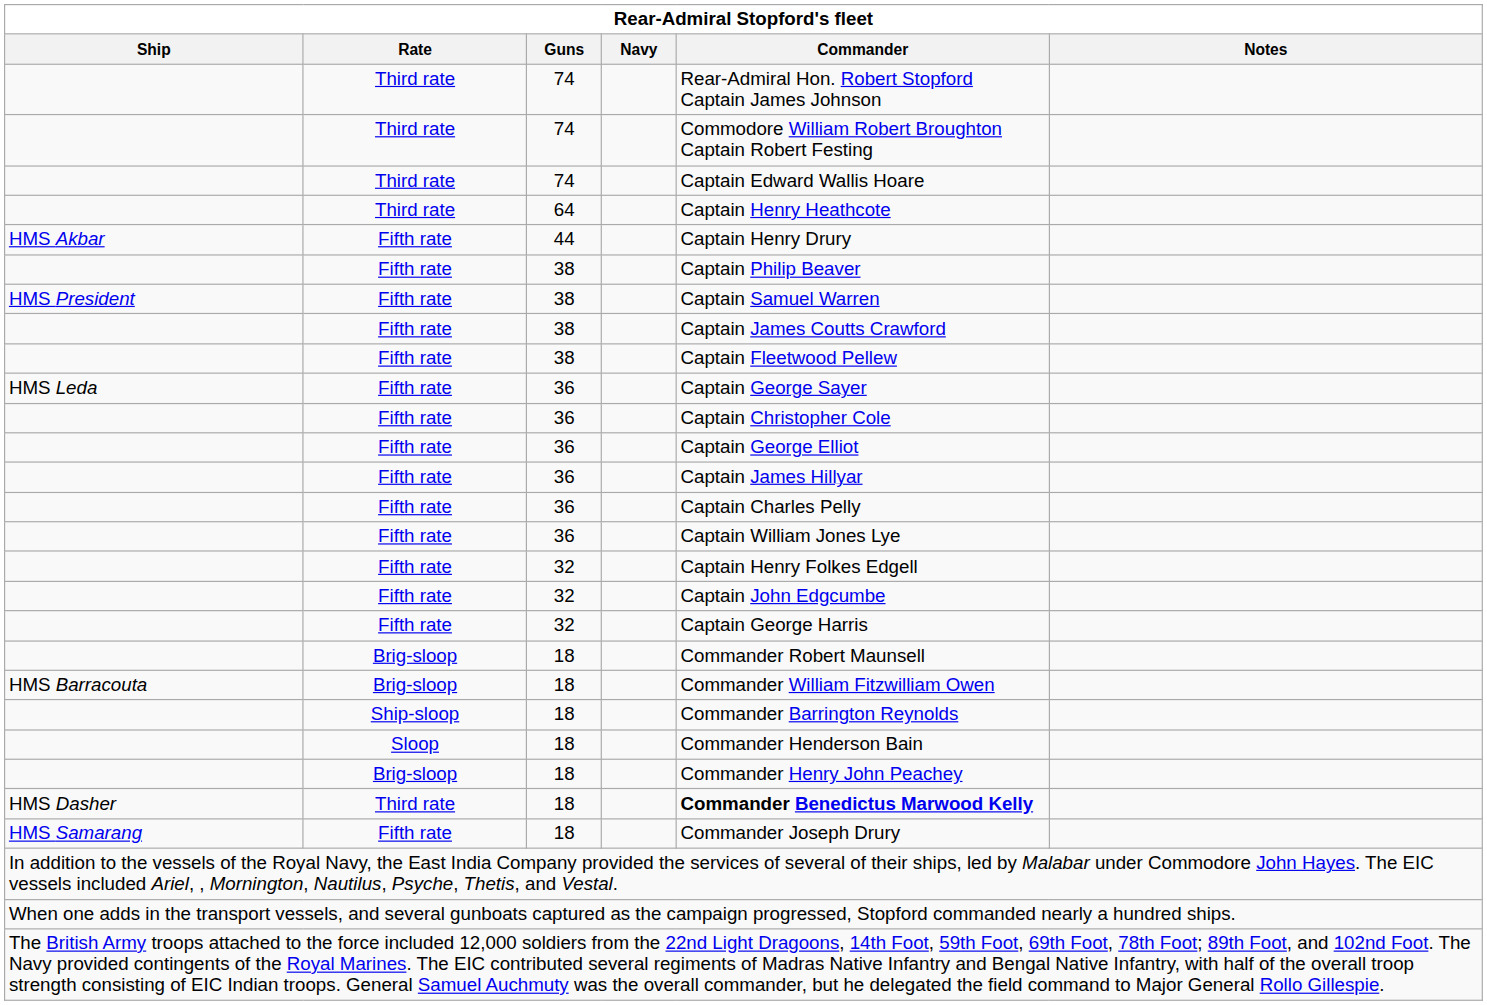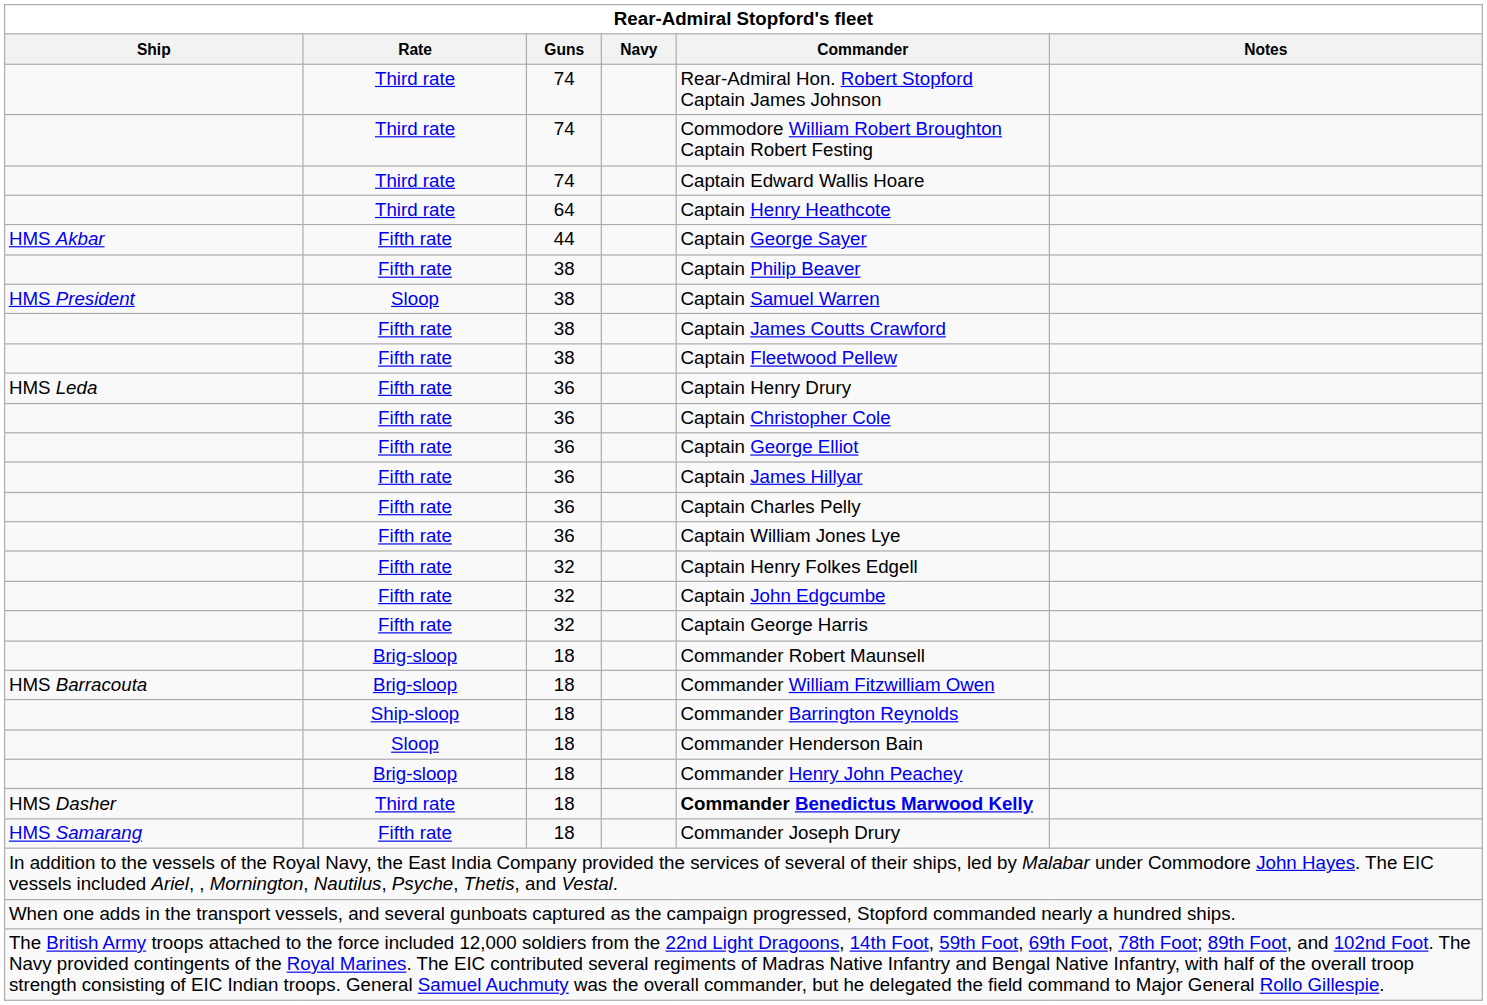 <table class="wikitable" style="width:100%;">
 <tr valign="top">
 <th colspan="6" style="background:white;">Rear-Admiral Stopford's fleet</th>
 </tr>
 <tr valign="top"|- valign="top">
 <th style="width:20%; text-align:center;"><small> Ship </small></th>
 <th style="width:15%; text-align:center;"><small> Rate </small></th>
 <th style="width:5%; text-align:center;"><small> Guns </small></th>
 <th style="width:5%; text-align:center;"><small> Navy </small></th>
 <th style="width:25%; text-align:center;"><small> Commander </small></th>
 <th style="width:29%; text-align:center;"><small>Notes</small></th>
 </tr>
 <tr valign="top">
 <td style="text-align:left;"></td>
 <td style="text-align:center;"><a href='#'>Third rate</a></td>
 <td style="text-align:center;">74</td>
 <td style="text-align:center;"></td>
 <td style="text-align:left;">Rear-Admiral Hon. <a href='#'>Robert Stopford</a><br>Captain James Johnson</td>
 <td style="text-align:left;"></td>
 </tr>
 <tr valign="top">
 <td style="text-align:left;"></td>
 <td style="text-align:center;"><a href='#'>Third rate</a></td>
 <td style="text-align:center;">74</td>
 <td style="text-align:center;"></td>
 <td style="text-align:left;">Commodore <a href='#'>William Robert Broughton</a><br>Captain Robert Festing</td>
 <td style="text-align:left;"></td>
 </tr>
 <tr valign="top">
 <td style="text-align:left;"></td>
 <td style="text-align:center;"><a href='#'>Third rate</a></td>
 <td style="text-align:center;">74</td>
 <td style="text-align:center;"></td>
 <td style="text-align:left;">Captain Edward Wallis Hoare</td>
 <td style="text-align:left;"></td>
 </tr>
 <tr valign="top">
 <td style="text-align:left;"></td>
 <td style="text-align:center;"><a href='#'>Third rate</a></td>
 <td style="text-align:center;">64</td>
 <td style="text-align:center;"></td>
 <td style="text-align:left;">Captain <a href='#'>Henry Heathcote</a></td>
 <td style="text-align:left;"></td>
 </tr>
 <tr valign="top">
 <td style="text-align:left;"><a href='#'>HMS <em>Akbar</em></a></td>
 <td style="text-align:center;"><a href='#'>Fifth rate</a></td>
 <td style="text-align:center;">44</td>
 <td style="text-align:center;"></td>
-<td style="text-align:left;">Captain Henry Drury</td>
+<td style="text-align:left;">Captain <a href='#'>George Sayer</a></td>
 <td style="text-align:left;"></td>
 </tr>
 <tr valign="top">
 <td style="text-align:left;"></td>
 <td style="text-align:center;"><a href='#'>Fifth rate</a></td>
 <td style="text-align:center;">38</td>
 <td style="text-align:center;"></td>
 <td style="text-align:left;">Captain <a href='#'>Philip Beaver</a></td>
 <td style="text-align:left;"></td>
 </tr>
 <tr valign="top">
 <td style="text-align:left;"><a href='#'>HMS <em>President</em></a></td>
-<td style="text-align:center;"><a href='#'>Fifth rate</a></td>
+<td style="text-align:center;"><a href='#'>Sloop</a></td>
 <td style="text-align:center;">38</td>
 <td style="text-align:center;"></td>
 <td style="text-align:left;">Captain <a href='#'>Samuel Warren</a></td>
 <td style="text-align:left;"></td>
 </tr>
 <tr valign="top">
 <td style="text-align:left;"></td>
 <td style="text-align:center;"><a href='#'>Fifth rate</a></td>
 <td style="text-align:center;">38</td>
 <td style="text-align:center;"></td>
 <td style="text-align:left;">Captain <a href='#'>James Coutts Crawford</a></td>
 <td style="text-align:left;"></td>
 </tr>
 <tr valign="top">
 <td style="text-align:left;"></td>
 <td style="text-align:center;"><a href='#'>Fifth rate</a></td>
 <td style="text-align:center;">38</td>
 <td style="text-align:center;"></td>
 <td style="text-align:left;">Captain <a href='#'>Fleetwood Pellew</a></td>
 <td style="text-align:left;"></td>
 </tr>
 <tr valign="top">
 <td style="text-align:left;">HMS <em>Leda</em></td>
 <td style="text-align:center;"><a href='#'>Fifth rate</a></td>
 <td style="text-align:center;">36</td>
 <td style="text-align:center;"></td>
-<td style="text-align:left;">Captain <a href='#'>George Sayer</a></td>
+<td style="text-align:left;">Captain Henry Drury</td>
 <td style="text-align:left;"></td>
 </tr>
 <tr valign="top">
 <td style="text-align:left;"></td>
 <td style="text-align:center;"><a href='#'>Fifth rate</a></td>
 <td style="text-align:center;">36</td>
 <td style="text-align:center;"></td>
 <td style="text-align:left;">Captain <a href='#'>Christopher Cole</a></td>
 <td style="text-align:left;"></td>
 </tr>
 <tr valign="top">
 <td style="text-align:left;"></td>
 <td style="text-align:center;"><a href='#'>Fifth rate</a></td>
 <td style="text-align:center;">36</td>
 <td style="text-align:center;"></td>
 <td style="text-align:left;">Captain <a href='#'>George Elliot</a></td>
 <td style="text-align:left;"></td>
 </tr>
 <tr valign="top">
 <td style="text-align:left;"></td>
 <td style="text-align:center;"><a href='#'>Fifth rate</a></td>
 <td style="text-align:center;">36</td>
 <td style="text-align:center;"></td>
 <td style="text-align:left;">Captain <a href='#'>James Hillyar</a></td>
 <td style="text-align:left;"></td>
 </tr>
 <tr valign="top">
 <td style="text-align:left;"></td>
 <td style="text-align:center;"><a href='#'>Fifth rate</a></td>
 <td style="text-align:center;">36</td>
 <td style="text-align:center;"></td>
 <td style="text-align:left;">Captain Charles Pelly</td>
 <td style="text-align:left;"></td>
 </tr>
 <tr valign="top">
 <td style="text-align:left;"></td>
 <td style="text-align:center;"><a href='#'>Fifth rate</a></td>
 <td style="text-align:center;">36</td>
 <td style="text-align:center;"></td>
 <td style="text-align:left;">Captain William Jones Lye</td>
 <td style="text-align:left;"></td>
 </tr>
 <tr valign="top">
 <td style="text-align:left;"></td>
 <td style="text-align:center;"><a href='#'>Fifth rate</a></td>
 <td style="text-align:center;">32</td>
 <td style="text-align:center;"></td>
 <td style="text-align:left;">Captain Henry Folkes Edgell</td>
 <td style="text-align:left;"></td>
 </tr>
 <tr valign="top">
 <td style="text-align:left;"></td>
 <td style="text-align:center;"><a href='#'>Fifth rate</a></td>
 <td style="text-align:center;">32</td>
 <td style="text-align:center;"></td>
 <td style="text-align:left;">Captain <a href='#'>John Edgcumbe</a></td>
 <td style="text-align:left;"></td>
 </tr>
 <tr valign="top">
 <td style="text-align:left;"></td>
 <td style="text-align:center;"><a href='#'>Fifth rate</a></td>
 <td style="text-align:center;">32</td>
 <td style="text-align:center;"></td>
 <td style="text-align:left;">Captain George Harris</td>
 <td style="text-align:left;"></td>
 </tr>
 <tr valign="top">
 <td style="text-align:left;"></td>
 <td style="text-align:center;"><a href='#'>Brig-sloop</a></td>
 <td style="text-align:center;">18</td>
 <td style="text-align:center;"></td>
 <td style="text-align:left;">Commander Robert Maunsell</td>
 <td style="text-align:left;"></td>
 </tr>
 <tr valign="top">
 <td style="text-align:left;">HMS <em>Barracouta</em></td>
 <td style="text-align:center;"><a href='#'>Brig-sloop</a></td>
 <td style="text-align:center;">18</td>
 <td style="text-align:center;"></td>
 <td style="text-align:left;">Commander <a href='#'>William Fitzwilliam Owen</a></td>
 <td style="text-align:left;"></td>
 </tr>
 <tr valign="top">
 <td style="text-align:left;"></td>
 <td style="text-align:center;"><a href='#'>Ship-sloop</a></td>
 <td style="text-align:center;">18</td>
 <td style="text-align:center;"></td>
 <td style="text-align:left;">Commander <a href='#'>Barrington Reynolds</a></td>
 <td style="text-align:left;"></td>
 </tr>
 <tr valign="top">
 <td style="text-align:left;"></td>
 <td style="text-align:center;"><a href='#'>Sloop</a></td>
 <td style="text-align:center;">18</td>
 <td style="text-align:center;"></td>
 <td style="text-align:left;">Commander Henderson Bain</td>
 <td style="text-align:left;"></td>
 </tr>
 <tr valign="top">
 <td style="text-align:left;"></td>
 <td style="text-align:center;"><a href='#'>Brig-sloop</a></td>
 <td style="text-align:center;">18</td>
 <td style="text-align:center;"></td>
 <td style="text-align:left;">Commander <a href='#'>Henry John Peachey</a></td>
 <td style="text-align:left;"></td>
 </tr>
 <tr valign="top">
 <td style="text-align:left;">HMS <em>Dasher</em></td>
 <td style="text-align:center;"><a href='#'>Third rate</a></td>
 <td style="text-align:center;">18</td>
 <td style="text-align:center;"></td>
 <td style="text-align:left;"><strong>Commander <a href='#'>Benedictus Marwood Kelly</a></strong></td>
 <td style="text-align:left;"></td>
 </tr>
 <tr valign="top">
 <td style="text-align:left;"><a href='#'>HMS <em>Samarang</em></a></td>
 <td style="text-align:center;"><a href='#'>Fifth rate</a></td>
 <td style="text-align:center;">18</td>
 <td style="text-align:center;"></td>
 <td style="text-align:left;">Commander Joseph Drury</td>
 <td style="text-align:left;"></td>
 </tr>
 <tr valign="top">
 <td colspan="6" style="text-align:left;">In addition to the vessels of the Royal Navy, the East India Company provided the services of several of their ships, led by <em>Malabar</em> under Commodore <a href='#'>John Hayes</a>. The EIC vessels included <em>Ariel</em>, , <em>Mornington</em>, <em>Nautilus</em>, <em>Psyche</em>, <em>Thetis</em>, and <em>Vestal</em>.</td>
 </tr>
 <tr valign="top">
 <td colspan="6" style=text-align:left;> When one adds in the transport vessels, and several gunboats captured as the campaign progressed, Stopford commanded nearly a hundred ships.</td>
 </tr>
 <tr valign="top">
 <td colspan="6" style="text-align:left;">The <a href='#'>British Army</a> troops attached to the force included 12,000 soldiers from the <a href='#'>22nd Light Dragoons</a>, <a href='#'>14th Foot</a>, <a href='#'>59th Foot</a>, <a href='#'>69th Foot</a>, <a href='#'>78th Foot</a>; <a href='#'>89th Foot</a>, and <a href='#'>102nd Foot</a>. The Navy provided contingents of the <a href='#'>Royal Marines</a>. The EIC contributed several regiments of Madras Native Infantry and Bengal Native Infantry, with half of the overall troop strength consisting of EIC Indian troops. General <a href='#'>Samuel Auchmuty</a> was the overall commander, but he delegated the field command to Major General <a href='#'>Rollo Gillespie</a>.</td>
 </tr>
 </table>
